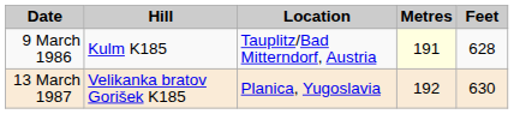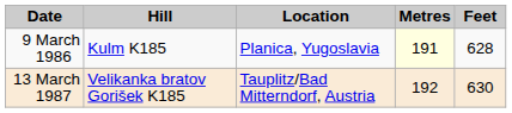 <table class="wikitable sortable" style="text-align:left; line-height:16px; width:80%;">
 <tr>
 <th style="background-color: #ccc;" width="81">Date</th>
 <th style="background-color: #ccc;" width="173">Hill</th>
 <th style="background-color: #ccc;" width="175">Location</th>
 <th style="background-color: #ccc;" width="48">Metres</th>
 <th style="background-color: #ccc;" width="48">Feet</th>
 </tr>
 <tr>
 <td align=right>9 March 1986  </td>
 <td><a href='#'>Kulm</a> K185</td>
-<td><a href='#'>Tauplitz</a>/<a href='#'>Bad Mitterndorf</a>, <a href='#'>Austria</a></td>
+<td><a href='#'>Planica</a>, <a href='#'>Yugoslavia</a></td>
 <td align=center style="background: lightyellow;">191</td>
 <td align=center>628</td>
 </tr>
 <tr bgcolor=#FAEBD7>
 <td align=right>13 March 1987  </td>
 <td><a href='#'>Velikanka bratov Gorišek</a> K185</td>
-<td><a href='#'>Planica</a>, <a href='#'>Yugoslavia</a></td>
+<td><a href='#'>Tauplitz</a>/<a href='#'>Bad Mitterndorf</a>, <a href='#'>Austria</a></td>
 <td align=center>192</td>
 <td align=center>630</td>
 </tr>
 </table>
